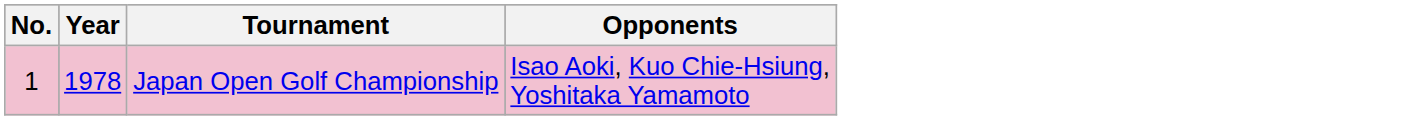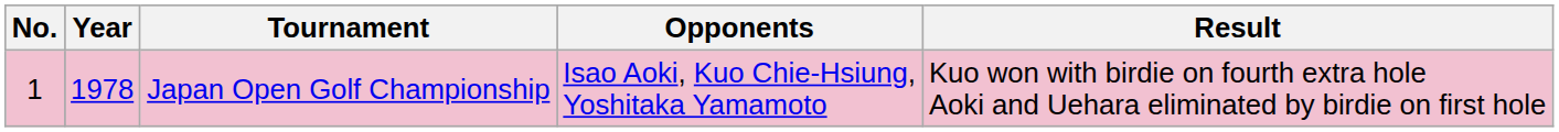 <table class="wikitable" style="font-size:95%;">
 <tr>
 <th>No.</th>
 <th>Year</th>
 <th>Tournament</th>
 <th>Opponents</th>
+<th>Result</th>
 </tr>
 <tr style="background:#F2C1D1;">
 <td align=center>1</td>
 <td><a href='#'>1978</a></td>
 <td><a href='#'>Japan Open Golf Championship</a></td>
 <td> <a href='#'>Isao Aoki</a>,  <a href='#'>Kuo Chie-Hsiung</a>,<br> <a href='#'>Yoshitaka Yamamoto</a></td>
+<td>Kuo won with birdie on fourth extra hole<br>Aoki and Uehara eliminated by birdie on first hole</td>
 </tr>
 </table>
